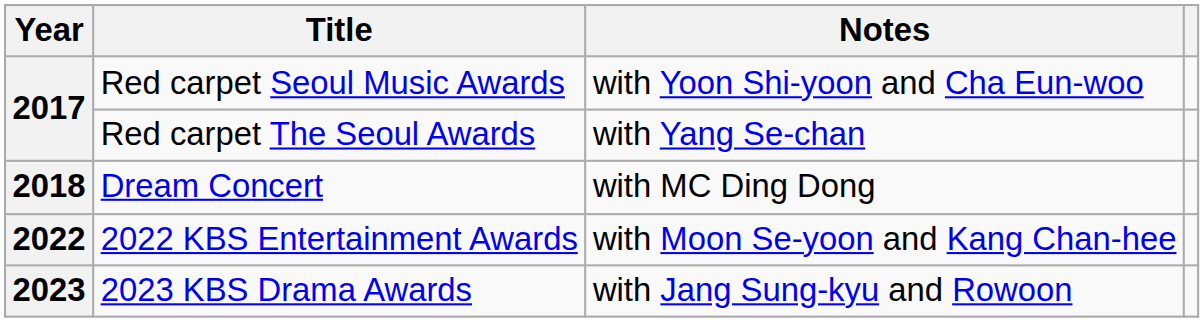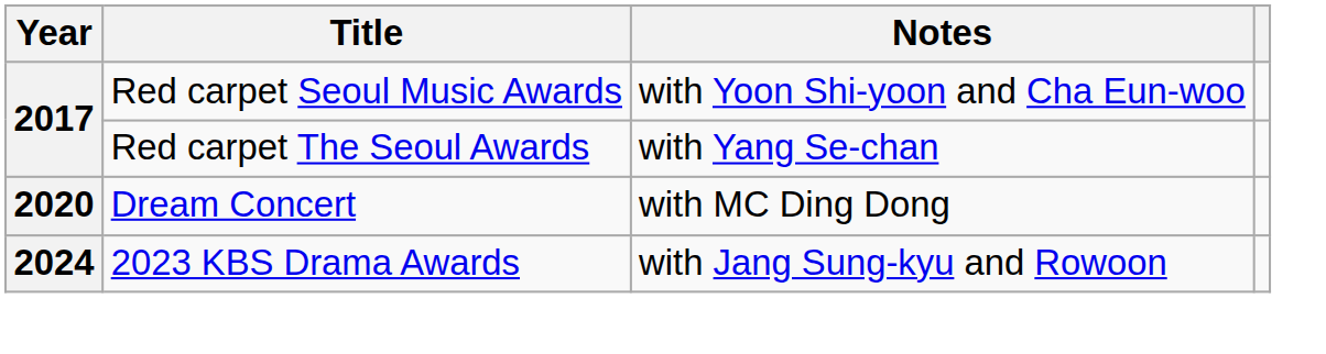 <table class="wikitable plainrowheaders sortable">
 <tr>
 <th scope="col">Year</th>
 <th scope="col">Title</th>
 <th scope="col">Notes</th>
 <th scope="col" class="unsortable"></th>
 </tr>
 <tr>
 <th scope="row" rowspan="2">2017</th>
 <td>Red carpet <a href='#'>Seoul Music Awards</a></td>
 <td>with <a href='#'>Yoon Shi-yoon</a> and <a href='#'>Cha Eun-woo</a></td>
 <td style="text-align:center"></td>
 </tr>
 <tr>
 <td>Red carpet <a href='#'>The Seoul Awards</a></td>
 <td>with <a href='#'>Yang Se-chan</a></td>
 <td style="text-align:center"></td>
 </tr>
 <tr>
-<th scope="row">2018</th>
+<th scope="row">2020</th>
 <td><a href='#'>Dream Concert</a></td>
 <td>with MC Ding Dong</td>
 <td style="text-align:center"></td>
 </tr>
 <tr>
-<th scope="row">2022</th>
-<td><a href='#'>2022 KBS Entertainment Awards</a></td>
-<td>with <a href='#'>Moon Se-yoon</a> and <a href='#'>Kang Chan-hee</a></td>
-<td style="text-align:center"></td>
-</tr>
-<tr>
-<th scope="row">2023</th>
+<th scope="row">2024</th>
 <td><a href='#'>2023 KBS Drama Awards</a></td>
 <td>with <a href='#'>Jang Sung-kyu</a> and <a href='#'>Rowoon</a></td>
 <td style="text-align:center"></td>
 </tr>
 </table>
